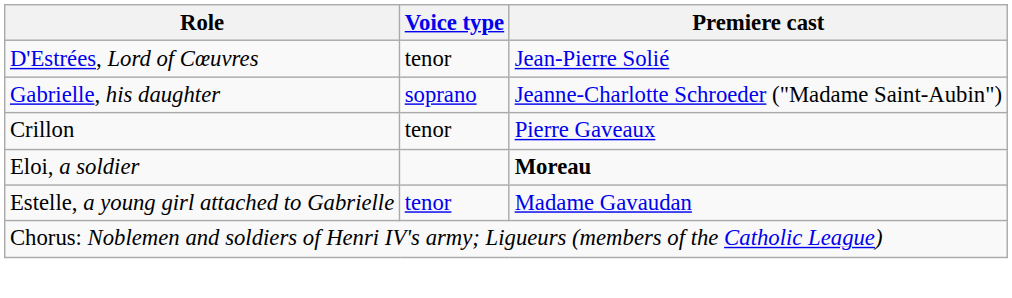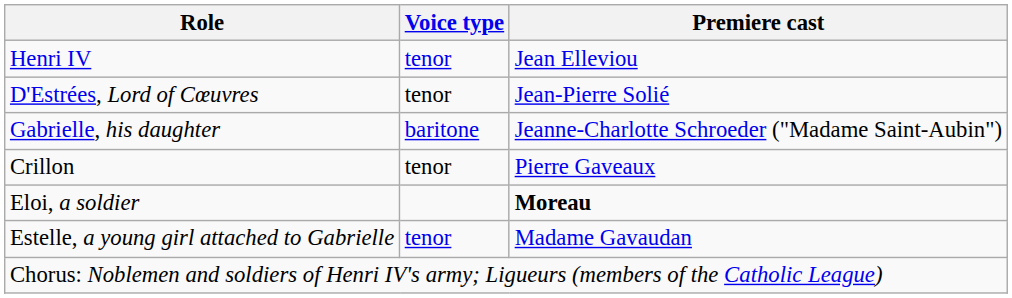 <table class="wikitable">
 <tr>
 <th>Role</th>
 <th><a href='#'>Voice type</a></th>
 <th>Premiere cast</th>
+</tr>
+<tr>
+<td><a href='#'>Henri IV</a></td>
+<td><a href='#'>tenor</a></td>
+<td><a href='#'>Jean Elleviou</a></td>
 </tr>
 <tr>
 <td><a href='#'>D'Estrées</a>, <em>Lord of Cœuvres</em></td>
 <td>tenor</td>
 <td><a href='#'>Jean-Pierre Solié</a></td>
 </tr>
 <tr>
 <td><a href='#'>Gabrielle</a>, <em>his daughter</em></td>
-<td><a href='#'>soprano</a></td>
+<td><a href='#'>baritone</a></td>
 <td><a href='#'>Jeanne-Charlotte Schroeder</a> ("Madame Saint-Aubin")</td>
 </tr>
 <tr>
 <td>Crillon</td>
 <td>tenor</td>
 <td><a href='#'>Pierre Gaveaux</a></td>
 </tr>
 <tr>
 <td>Eloi, <em>a soldier</em></td>
 <td></td>
 <td><strong>Moreau</strong></td>
 </tr>
 <tr>
 <td>Estelle, <em>a young girl attached to Gabrielle</em></td>
 <td><a href='#'>tenor</a></td>
 <td><a href='#'>Madame Gavaudan</a></td>
 </tr>
 <tr>
 <td colspan="3">Chorus: <em>Noblemen and soldiers of Henri IV's army; Ligueurs (members of the <a href='#'>Catholic League</a>)</em></td>
 </tr>
 </table>
